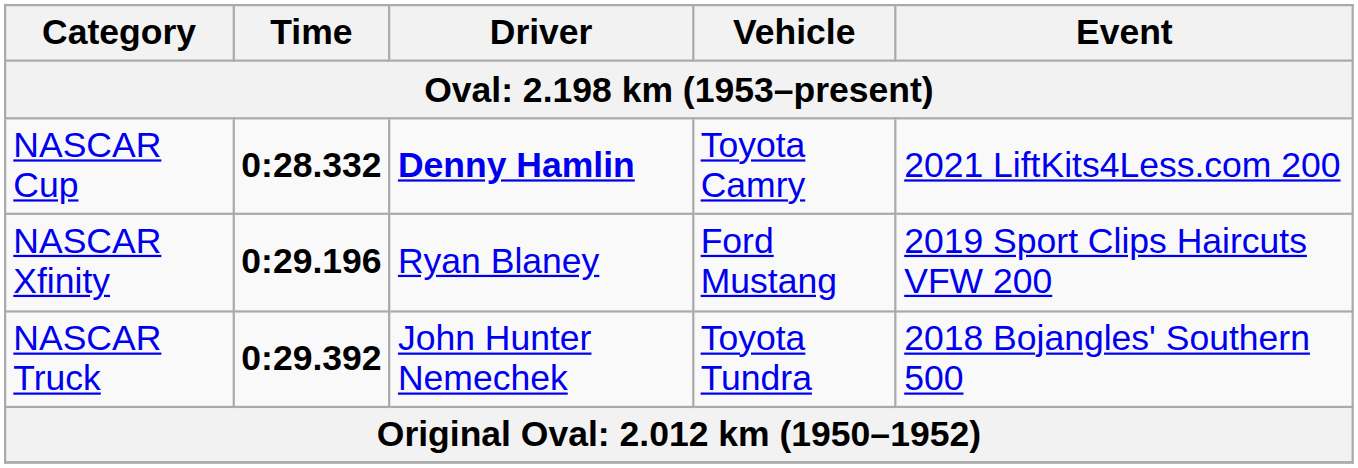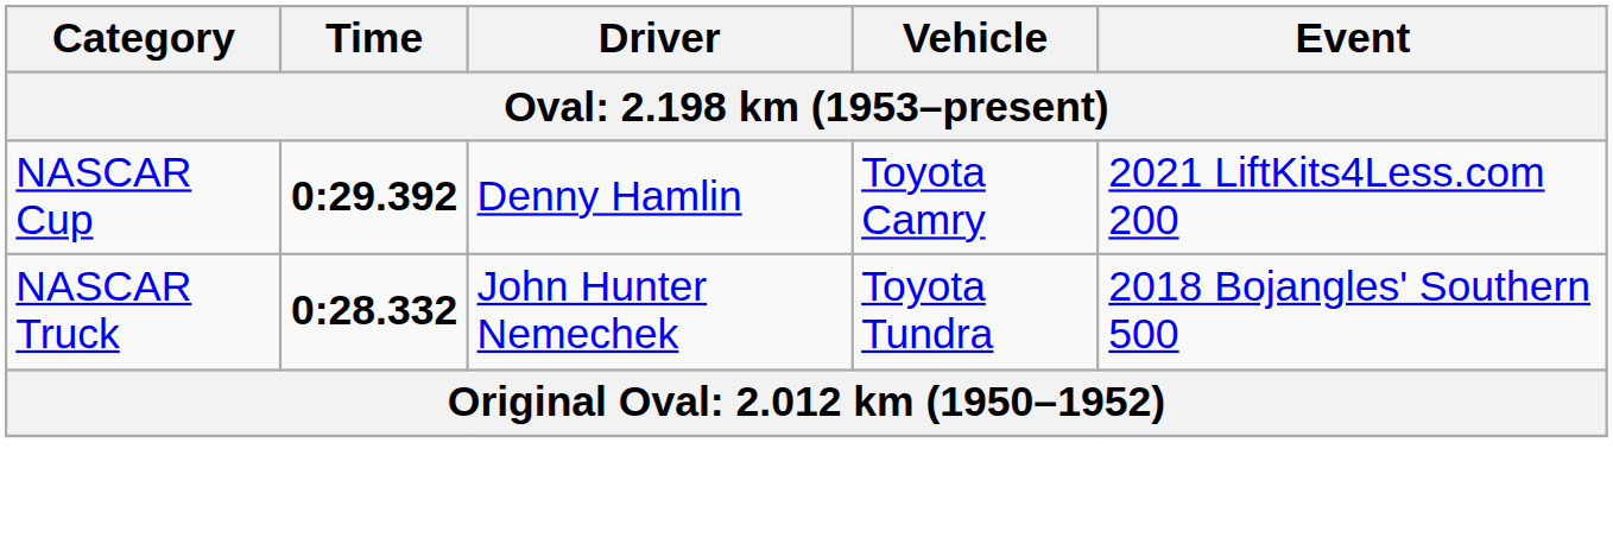 <table class="wikitable">
 <tr>
 <th>Category</th>
 <th>Time</th>
 <th>Driver</th>
 <th>Vehicle</th>
 <th>Event</th>
 </tr>
 <tr>
 <th colspan=5>Oval: 2.198 km (1953–present)</th>
 </tr>
 <tr>
 <td><a href='#'>NASCAR Cup</a></td>
-<td><strong>0:28.332</strong></td>
-<td><strong><a href='#'>Denny Hamlin</a></strong></td>
+<td><strong>0:29.392</strong></td>
+<td><a href='#'>Denny Hamlin</a></td>
 <td><a href='#'>Toyota Camry</a></td>
 <td><a href='#'>2021 LiftKits4Less.com 200</a></td>
 </tr>
 <tr>
-<td><a href='#'>NASCAR Xfinity</a></td>
-<td><strong>0:29.196</strong></td>
-<td><a href='#'>Ryan Blaney</a></td>
-<td><a href='#'>Ford Mustang</a></td>
-<td><a href='#'>2019 Sport Clips Haircuts VFW 200</a></td>
-</tr>
-<tr>
 <td><a href='#'>NASCAR Truck</a></td>
-<td><strong>0:29.392</strong></td>
+<td><strong>0:28.332</strong></td>
 <td><a href='#'>John Hunter Nemechek</a></td>
 <td><a href='#'>Toyota Tundra</a></td>
 <td><a href='#'>2018 Bojangles' Southern 500</a></td>
 </tr>
 <tr>
 <th colspan=5>Original Oval: 2.012 km (1950–1952)</th>
 </tr>
 <tr>
 </tr>
 </table>
